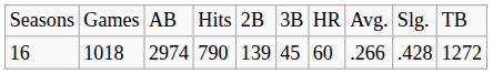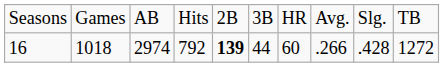 <table class="wikitable">
 <tr>
 <td>Seasons</td>
 <td>Games</td>
 <td>AB</td>
 <td>Hits</td>
 <td>2B</td>
 <td>3B</td>
 <td>HR</td>
 <td>Avg.</td>
 <td>Slg.</td>
 <td>TB</td>
 </tr>
 <tr>
 <td>16</td>
 <td>1018</td>
 <td>2974</td>
-<td>790</td>
-<td>139</td>
-<td>45</td>
+<td>792</td>
+<td><strong>139</strong></td>
+<td>44</td>
 <td>60</td>
 <td>.266</td>
 <td>.428</td>
 <td>1272</td>
 </tr>
 </table>
